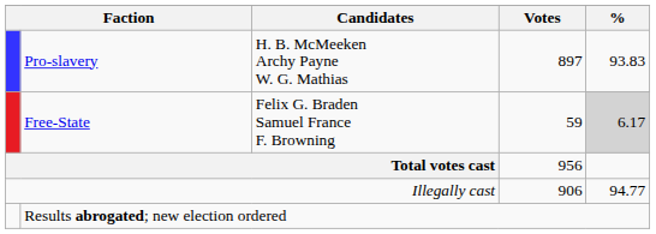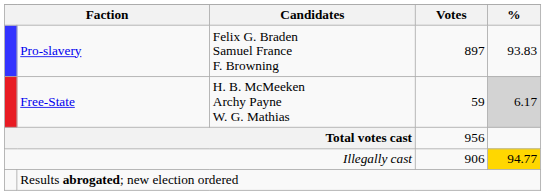 <table class="wikitable plainrowheaders" style="text-align:center;">
 <tr>
 </tr>
 <tr>
 <th scope="col" colspan="2" style="width: 15em">Faction</th>
 <th scope="col" style="width: 15em">Candidates</th>
 <th scope="col" style="width: 5em">Votes</th>
 <th scope="col" style="width: 3.5em">%</th>
 </tr>
 <tr>
 <td style="width: 0.5em; background-color:#3333FF"></td>
 <td style="text-align: left"><a href='#'>Pro-slavery</a></td>
-<td style="text-align: left">H. B. McMeeken<br>Archy Payne<br>W. G. Mathias</td>
+<td style="text-align: left">Felix G. Braden<br>Samuel France<br>F. Browning</td>
 <td style="text-align: right; margin-right: 0.5em">897</td>
 <td style="text-align: right; margin-right: 0.5em">93.83</td>
 </tr>
 <tr>
 <td style="width: 0.5em; background-color:#E81B23"></td>
 <td style="text-align: left"><a href='#'>Free-State</a></td>
-<td style="text-align: left">Felix G. Braden<br>Samuel France<br>F. Browning</td>
+<td style="text-align: left">H. B. McMeeken<br>Archy Payne<br>W. G. Mathias</td>
 <td style="text-align: right; margin-right: 0.5em">59</td>
 <td style="background: lightgrey; text-align: right; margin-right: 0.5em">6.17</td>
 </tr>
 <tr>
 <th colspan="3" style="text-align:right;">Total votes cast</th>
 <td style="text-align:right;">956</td>
 <td style="text-align:right;"></td>
 </tr>
 <tr>
 <td colspan="3" style="text-align:right;"><em>Illegally cast</em></td>
 <td style="text-align:right;">906</td>
-<td style="text-align:right;">94.77</td>
+<td style="background: gold; text-align:right;">94.77</td>
 </tr>
 <tr>
 <td style="width: 0.5em;"></td>
 <td colspan="4" style="text-align:left;">Results <strong>abrogated</strong>; new election ordered</td>
 </tr>
 </table>
